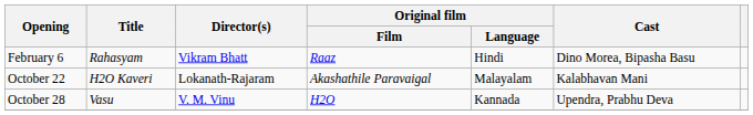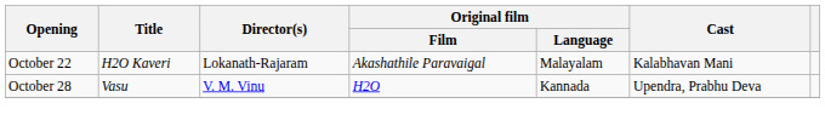 <table class="wikitable sortable"  style="width:100%; font-size:95%;">
 <tr>
 <th scope="col" rowspan="2">Opening</th>
 <th scope="col" rowspan="2">Title</th>
 <th scope="col" rowspan="2">Director(s)</th>
 <th scope="col" colspan="2">Original film</th>
 <th scope="col" rowspan="2">Cast</th>
 <th scope="col" rowspan="2" class="unsortable"></th>
 </tr>
 <tr>
 <th scope="col">Film</th>
 <th scope="col">Language</th>
-</tr>
-<tr>
-<td>February 6</td>
-<td><em>Rahasyam</em></td>
-<td><a href='#'>Vikram Bhatt</a></td>
-<td><em><a href='#'>Raaz</a></em></td>
-<td>Hindi</td>
-<td>Dino Morea, Bipasha Basu</td>
-<td></td>
 </tr>
 <tr>
 <td>October 22</td>
 <td><em>H2O Kaveri</em></td>
 <td>Lokanath-Rajaram</td>
 <td><em>Akashathile Paravaigal</em></td>
 <td>Malayalam</td>
 <td>Kalabhavan Mani</td>
 <td></td>
 </tr>
 <tr>
 <td>October 28</td>
 <td><em>Vasu</em></td>
 <td><a href='#'>V. M. Vinu</a></td>
 <td><em><a href='#'>H2O</a></em></td>
 <td>Kannada</td>
 <td>Upendra, Prabhu Deva</td>
 <td></td>
 </tr>
 <tr>
 </tr>
 </table>
